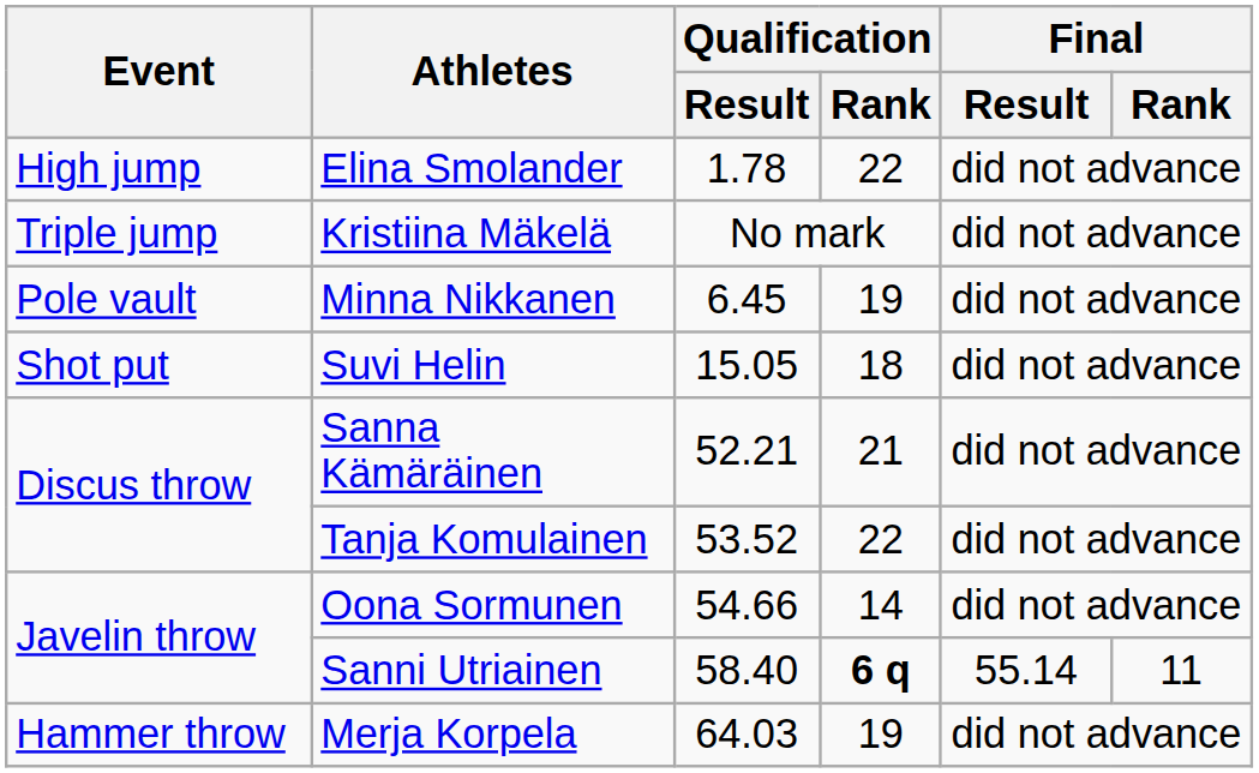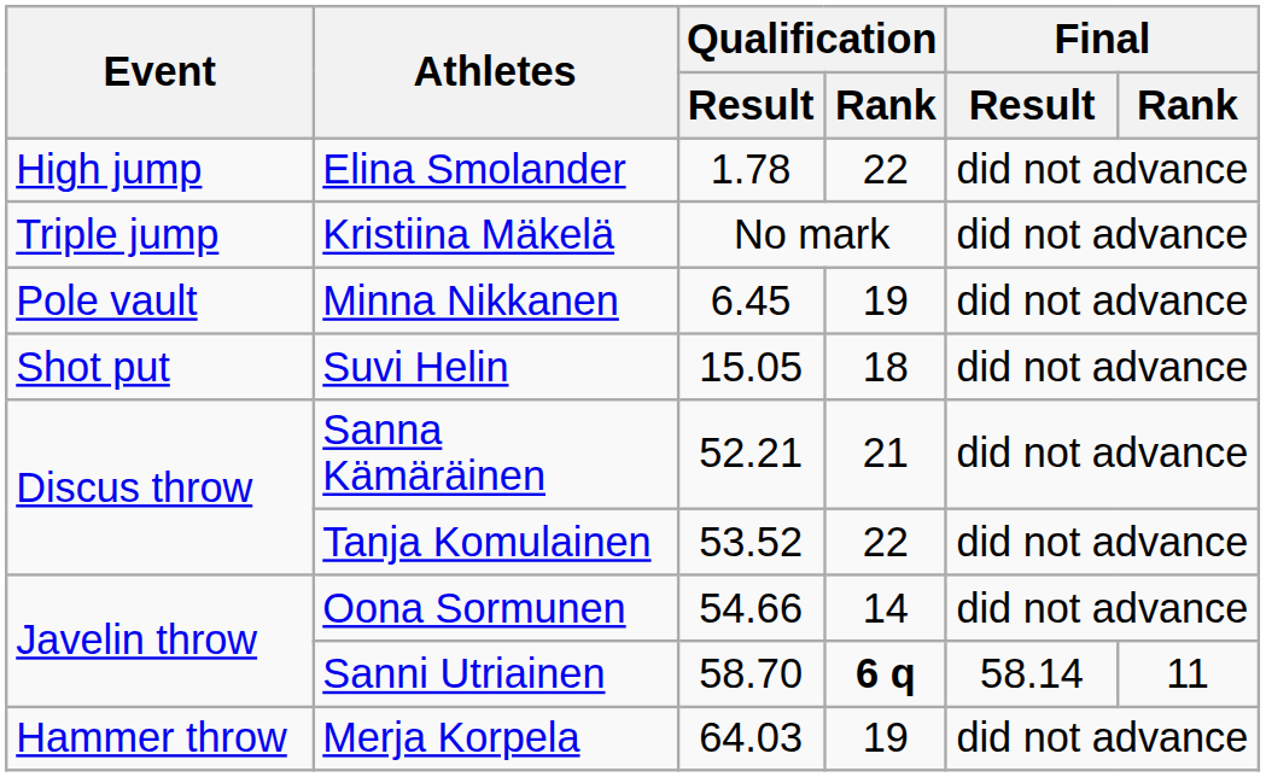 <table class="wikitable" border="1" style="font-size:90%">
 <tr>
 <th rowspan="2" width=100>Event</th>
 <th rowspan="2" width=120>Athletes</th>
 <th colspan="2">Qualification</th>
 <th colspan="2">Final</th>
 </tr>
 <tr>
 <th>Result</th>
 <th>Rank</th>
 <th>Result</th>
 <th>Rank</th>
 </tr>
 <tr>
 <td><a href='#'>High jump</a></td>
 <td><a href='#'>Elina Smolander</a></td>
 <td align=center>1.78</td>
 <td align=center>22</td>
 <td align=center colspan="2">did not advance</td>
 </tr>
 <tr>
 <td><a href='#'>Triple jump</a></td>
 <td><a href='#'>Kristiina Mäkelä</a></td>
 <td align=center colspan="2">No mark</td>
 <td align=center colspan="2">did not advance</td>
 </tr>
 <tr>
 <td><a href='#'>Pole vault</a></td>
 <td><a href='#'>Minna Nikkanen</a></td>
 <td align=center>6.45</td>
 <td align=center>19</td>
 <td align=center colspan="2">did not advance</td>
 </tr>
 <tr>
 <td><a href='#'>Shot put</a></td>
 <td><a href='#'>Suvi Helin</a></td>
 <td align=center>15.05</td>
 <td align=center>18</td>
 <td align=center colspan="2">did not advance</td>
 </tr>
 <tr>
 <td rowspan=2><a href='#'>Discus throw</a></td>
 <td><a href='#'>Sanna Kämäräinen</a></td>
 <td align=center>52.21</td>
 <td align=center>21</td>
 <td align=center colspan="2">did not advance</td>
 </tr>
 <tr>
 <td><a href='#'>Tanja Komulainen</a></td>
 <td align=center>53.52</td>
 <td align=center>22</td>
 <td align=center colspan="2">did not advance</td>
 </tr>
 <tr>
 <td rowspan=2><a href='#'>Javelin throw</a></td>
 <td><a href='#'>Oona Sormunen</a></td>
 <td align=center>54.66</td>
 <td align=center>14</td>
 <td align=center colspan="2">did not advance</td>
 </tr>
 <tr>
 <td><a href='#'>Sanni Utriainen</a></td>
-<td align=center>58.40</td>
+<td align=center>58.70</td>
 <td align=center><strong>6 q</strong></td>
-<td align=center>55.14</td>
+<td align=center>58.14</td>
 <td align=center>11</td>
 </tr>
 <tr>
 <td><a href='#'>Hammer throw</a></td>
 <td><a href='#'>Merja Korpela</a></td>
 <td align=center>64.03</td>
 <td align=center>19</td>
 <td align=center colspan="2">did not advance</td>
 </tr>
 </table>
